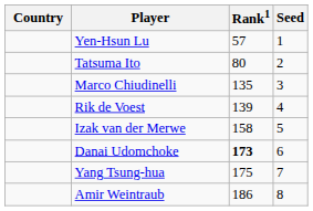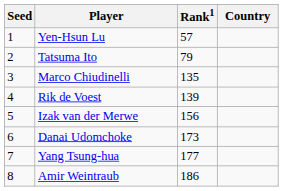 <table class="sortable wikitable">
 <tr>
-<th width="70">Country</th>
+<th>Seed</th>
 <th width="175">Player</th>
 <th>Rank<sup>1</sup></th>
-<th>Seed</th>
+<th width="70">Country</th>
 </tr>
 <tr>
-<td></td>
+<td>1</td>
 <td><a href='#'>Yen-Hsun Lu</a></td>
 <td>57</td>
-<td>1</td>
+<td></td>
 </tr>
 <tr>
+<td>2</td>
+<td><a href='#'>Tatsuma Ito</a></td>
+<td>79</td>
 <td></td>
-<td><a href='#'>Tatsuma Ito</a></td>
-<td>80</td>
-<td>2</td>
 </tr>
 <tr>
-<td></td>
+<td>3</td>
 <td><a href='#'>Marco Chiudinelli</a></td>
 <td>135</td>
-<td>3</td>
+<td></td>
 </tr>
 <tr>
-<td></td>
+<td>4</td>
 <td><a href='#'>Rik de Voest</a></td>
 <td>139</td>
-<td>4</td>
+<td></td>
 </tr>
 <tr>
+<td>5</td>
+<td><a href='#'>Izak van der Merwe</a></td>
+<td>156</td>
 <td></td>
-<td><a href='#'>Izak van der Merwe</a></td>
-<td>158</td>
-<td>5</td>
 </tr>
 <tr>
+<td>6</td>
+<td><a href='#'>Danai Udomchoke</a></td>
+<td>173</td>
 <td></td>
-<td><a href='#'>Danai Udomchoke</a></td>
-<td><strong>173</strong></td>
-<td>6</td>
 </tr>
 <tr>
+<td>7</td>
+<td><a href='#'>Yang Tsung-hua</a></td>
+<td>177</td>
 <td></td>
-<td><a href='#'>Yang Tsung-hua</a></td>
-<td>175</td>
-<td>7</td>
 </tr>
 <tr>
-<td></td>
+<td>8</td>
 <td><a href='#'>Amir Weintraub</a></td>
 <td>186</td>
-<td>8</td>
+<td></td>
 </tr>
 </table>
